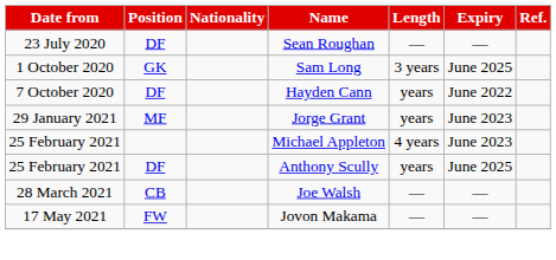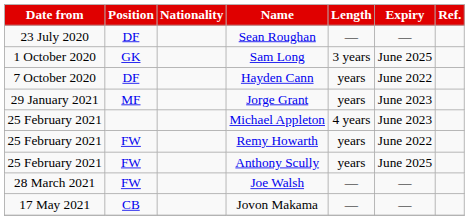 <table class="wikitable"  style="text-align:center;">
 <tr>
 <th style="background:#E00000; color:white;">Date from</th>
 <th style="background:#E00000; color:white;">Position</th>
 <th style="background:#E00000; color:white;">Nationality</th>
 <th style="background:#E00000; color:white;">Name</th>
 <th style="background:#E00000; color:white;">Length</th>
 <th style="background:#E00000; color:white;">Expiry</th>
 <th style="background:#E00000; color:white;">Ref.</th>
 </tr>
 <tr>
 <td>23 July 2020</td>
 <td><a href='#'>DF</a></td>
 <td></td>
 <td><a href='#'>Sean Roughan</a></td>
 <td>—</td>
 <td>—</td>
 <td></td>
 </tr>
 <tr>
 <td>1 October 2020</td>
 <td><a href='#'>GK</a></td>
 <td></td>
 <td><a href='#'>Sam Long</a></td>
 <td>3 years</td>
 <td>June 2025</td>
 <td></td>
 </tr>
 <tr>
 <td>7 October 2020</td>
 <td><a href='#'>DF</a></td>
 <td></td>
 <td><a href='#'>Hayden Cann</a></td>
 <td> years</td>
 <td>June 2022</td>
 <td></td>
 </tr>
 <tr>
 <td>29 January 2021</td>
 <td><a href='#'>MF</a></td>
 <td></td>
 <td><a href='#'>Jorge Grant</a></td>
 <td> years</td>
 <td>June 2023</td>
 <td></td>
 </tr>
 <tr>
 <td>25 February 2021</td>
 <td></td>
 <td></td>
 <td><a href='#'>Michael Appleton</a></td>
 <td>4 years</td>
 <td>June 2023</td>
 <td></td>
 </tr>
 <tr>
 <td>25 February 2021</td>
-<td><a href='#'>DF</a></td>
+<td><a href='#'>FW</a></td>
+<td></td>
+<td><a href='#'>Remy Howarth</a></td>
+<td> years</td>
+<td>June 2022</td>
+<td></td>
+</tr>
+<tr>
+<td>25 February 2021</td>
+<td><a href='#'>FW</a></td>
 <td></td>
 <td><a href='#'>Anthony Scully</a></td>
 <td> years</td>
 <td>June 2025</td>
 <td></td>
 </tr>
 <tr>
 <td>28 March 2021</td>
-<td><a href='#'>CB</a></td>
+<td><a href='#'>FW</a></td>
 <td></td>
 <td><a href='#'>Joe Walsh</a></td>
 <td>—</td>
 <td>—</td>
 <td></td>
 </tr>
 <tr>
 <td>17 May 2021</td>
-<td><a href='#'>FW</a></td>
+<td><a href='#'>CB</a></td>
 <td></td>
 <td>Jovon Makama</td>
 <td>—</td>
 <td>—</td>
 <td></td>
 </tr>
 <tr>
 </tr>
 </table>
